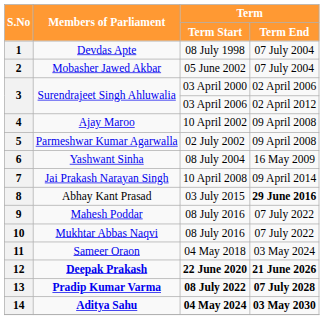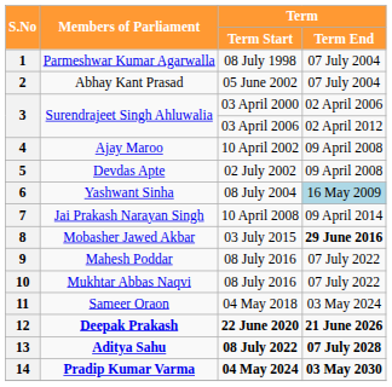 <table class="wikitable sortable" style="text-align:center;">
 <tr>
 <th Style="background-color:#FF9933; color:white" Rowspan=2>S.No</th>
 <th Style="background-color:#FF9933; color:white" Rowspan=2>Members of Parliament</th>
 <th Style="background-color:#FF9933; color:white" Colspan=2>Term</th>
 </tr>
 <tr>
 <th Style="background-color:#FF9933; color:white">Term Start</th>
 <th Style="background-color:#FF9933; color:white">Term End</th>
 </tr>
 <tr>
 <th>1</th>
-<td><a href='#'>Devdas Apte</a></td>
+<td><a href='#'>Parmeshwar Kumar Agarwalla</a></td>
 <td>08 July 1998</td>
 <td>07 July 2004</td>
 </tr>
 <tr>
 <th>2</th>
-<td><a href='#'>Mobasher Jawed Akbar</a></td>
+<td>Abhay Kant Prasad</td>
 <td>05 June 2002</td>
 <td>07 July 2004</td>
 </tr>
 <tr>
 <th Rowspan=2>3</th>
 <td Rowspan=2><a href='#'>Surendrajeet Singh Ahluwalia</a></td>
 <td>03 April 2000</td>
 <td>02 April 2006</td>
 </tr>
 <tr>
 <td>03 April 2006</td>
 <td>02 April 2012</td>
 </tr>
 <tr>
 <th>4</th>
 <td><a href='#'>Ajay Maroo</a></td>
 <td>10 April 2002</td>
 <td>09 April 2008</td>
 </tr>
 <tr>
 <th>5</th>
-<td><a href='#'>Parmeshwar Kumar Agarwalla</a></td>
+<td><a href='#'>Devdas Apte</a></td>
 <td>02 July 2002</td>
 <td>09 April 2008</td>
 </tr>
 <tr>
 <th>6</th>
 <td><a href='#'>Yashwant Sinha</a></td>
 <td>08 July 2004</td>
-<td>16 May 2009</td>
+<td style="background: lightblue;">16 May 2009</td>
 </tr>
 <tr>
 <th>7</th>
 <td><a href='#'>Jai Prakash Narayan Singh</a></td>
 <td>10 April 2008</td>
 <td>09 April 2014</td>
 </tr>
 <tr>
 <th>8</th>
-<td>Abhay Kant Prasad</td>
+<td><a href='#'>Mobasher Jawed Akbar</a></td>
 <td>03 July 2015</td>
 <td><strong>29 June 2016</strong></td>
 </tr>
 <tr>
 <th>9</th>
 <td><a href='#'>Mahesh Poddar</a></td>
 <td>08 July 2016</td>
 <td>07 July 2022</td>
 </tr>
 <tr>
 <th>10</th>
 <td><a href='#'>Mukhtar Abbas Naqvi</a></td>
 <td>08 July 2016</td>
 <td>07 July 2022</td>
 </tr>
 <tr>
 <th>11</th>
 <td><a href='#'>Sameer Oraon</a></td>
 <td>04 May 2018</td>
 <td>03 May 2024</td>
 </tr>
 <tr>
 <th>12</th>
 <td><strong><a href='#'>Deepak Prakash</a></strong></td>
 <td><strong>22 June 2020</strong></td>
 <td><strong>21 June 2026</strong></td>
 </tr>
 <tr>
 <th>13</th>
-<td><strong><a href='#'>Pradip Kumar Varma</a></strong></td>
+<td><strong><a href='#'>Aditya Sahu</a></strong></td>
 <td><strong>08 July 2022</strong></td>
 <td><strong>07 July 2028</strong></td>
 </tr>
 <tr>
 <th>14</th>
-<td><strong><a href='#'>Aditya Sahu</a></strong></td>
+<td><strong><a href='#'>Pradip Kumar Varma</a></strong></td>
 <td><strong>04 May 2024</strong></td>
 <td><strong>03 May 2030</strong></td>
 </tr>
 <tr>
 </tr>
 </table>
